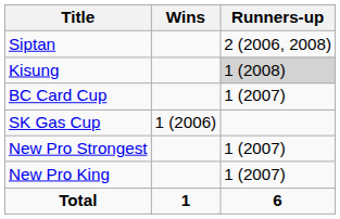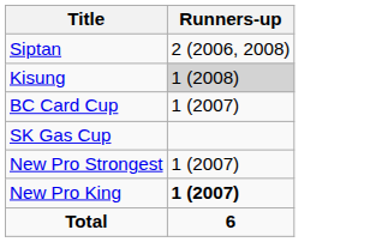 <table class="wikitable">
 <tr>
 <th>Title</th>
-<th>Wins</th>
 <th>Runners-up</th>
 </tr>
 <tr>
 <td><a href='#'>Siptan</a></td>
-<td></td>
 <td>2 (2006, 2008)</td>
 </tr>
 <tr>
 <td><a href='#'>Kisung</a></td>
-<td></td>
 <td style="background: lightgrey;">1 (2008)</td>
 </tr>
 <tr>
 <td><a href='#'>BC Card Cup</a></td>
-<td></td>
 <td>1 (2007)</td>
 </tr>
 <tr>
 <td><a href='#'>SK Gas Cup</a></td>
-<td>1 (2006)</td>
 <td></td>
 </tr>
 <tr>
 <td><a href='#'>New Pro Strongest</a></td>
-<td></td>
 <td>1 (2007)</td>
 </tr>
 <tr>
 <td><a href='#'>New Pro King</a></td>
-<td></td>
-<td>1 (2007)</td>
+<td><strong>1 (2007)</strong></td>
 </tr>
 <tr align="center">
 <td><strong>Total</strong></td>
-<td><strong>1</strong></td>
 <td><strong>6</strong></td>
 </tr>
 </table>
